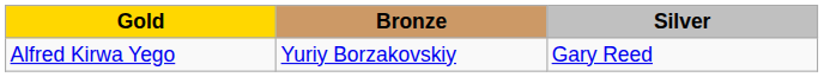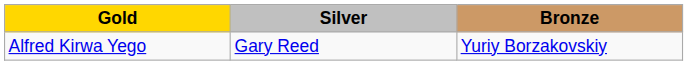 <table class="wikitable" style="text-align:left">
 <tr align="center">
 <td width=200 bgcolor=gold><strong>Gold</strong></td>
+<td width=200 bgcolor=silver><strong>Silver</strong></td>
 <td width=200 bgcolor=CC9966><strong>Bronze</strong></td>
-<td width=200 bgcolor=silver><strong>Silver</strong></td>
 </tr>
 <tr>
 <td><a href='#'>Alfred Kirwa Yego</a><br><em></em></td>
+<td><a href='#'>Gary Reed</a><br><em></em></td>
 <td><a href='#'>Yuriy Borzakovskiy</a><br><em></em></td>
-<td><a href='#'>Gary Reed</a><br><em></em></td>
 </tr>
 </table>
